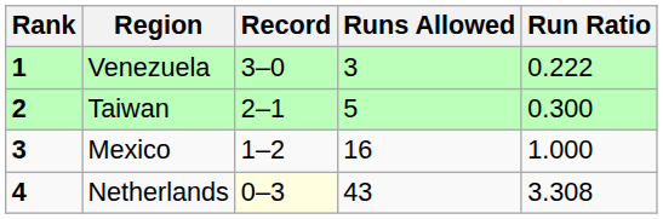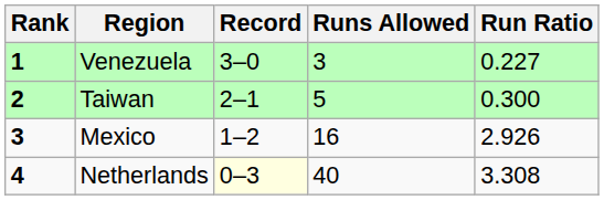 <table class="wikitable">
 <tr>
 <th>Rank</th>
 <th>Region</th>
 <th>Record</th>
 <th>Runs Allowed</th>
 <th>Run Ratio</th>
 </tr>
 <tr bgcolor=#bbffbb>
 <td><strong>1</strong></td>
 <td> Venezuela</td>
 <td>3–0</td>
 <td>3</td>
-<td>0.222</td>
+<td>0.227</td>
 </tr>
 <tr bgcolor=#bbffbb>
 <td><strong>2</strong></td>
 <td> Taiwan</td>
 <td>2–1</td>
 <td>5</td>
 <td>0.300</td>
 </tr>
 <tr>
 <td><strong>3</strong></td>
 <td> Mexico</td>
 <td>1–2</td>
 <td>16</td>
-<td>1.000</td>
+<td>2.926</td>
 </tr>
 <tr>
 <td><strong>4</strong></td>
 <td> Netherlands</td>
 <td style="background: lightyellow;">0–3</td>
-<td>43</td>
+<td>40</td>
 <td>3.308</td>
 </tr>
 </table>
